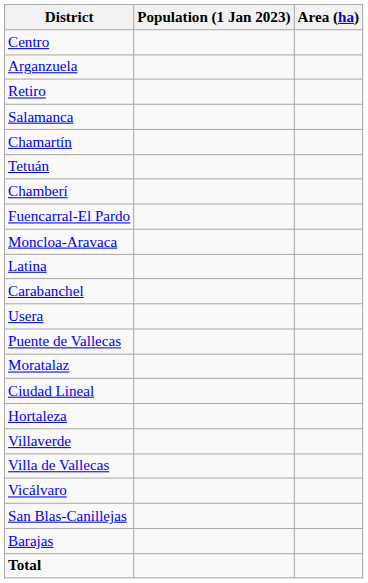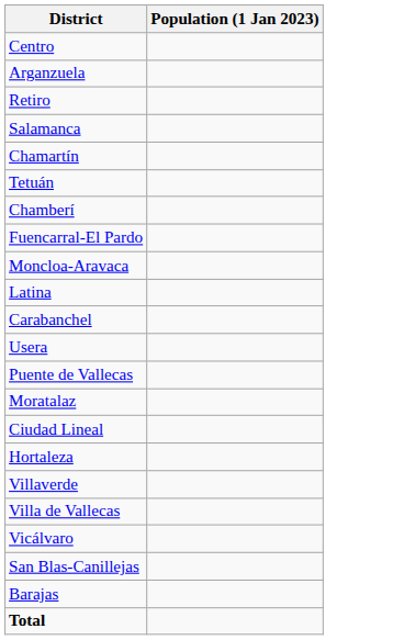 <table class="wikitable sortable floatright" style="font-size:90%;">
 <tr>
 <th>District</th>
 <th>Population (1 Jan 2023)</th>
-<th>Area (<a href='#'>ha</a>)</th>
 </tr>
 <tr>
 <td><a href='#'>Centro</a></td>
 <td align=right></td>
-<td align = "right"></td>
 </tr>
 <tr>
 <td><a href='#'>Arganzuela</a></td>
 <td align=right></td>
-<td align = "right"></td>
 </tr>
 <tr>
 <td><a href='#'>Retiro</a></td>
 <td align=right></td>
-<td align = "right"></td>
 </tr>
 <tr>
 <td><a href='#'>Salamanca</a></td>
 <td align=right></td>
-<td align = "right"></td>
 </tr>
 <tr>
 <td><a href='#'>Chamartín</a></td>
 <td align=right></td>
-<td align = "right"></td>
 </tr>
 <tr>
 <td><a href='#'>Tetuán</a></td>
 <td align=right></td>
-<td align = "right"></td>
 </tr>
 <tr>
 <td><a href='#'>Chamberí</a></td>
 <td align=right></td>
-<td align = "right"></td>
 </tr>
 <tr>
 <td><a href='#'>Fuencarral-El Pardo</a></td>
 <td align=right></td>
-<td align = "right"></td>
 </tr>
 <tr>
 <td><a href='#'>Moncloa-Aravaca</a></td>
 <td align=right></td>
-<td align = "right"></td>
 </tr>
 <tr>
 <td><a href='#'>Latina</a></td>
 <td align=right></td>
-<td align = "right"></td>
 </tr>
 <tr>
 <td><a href='#'>Carabanchel</a></td>
 <td align=right></td>
-<td align = "right"></td>
 </tr>
 <tr>
 <td><a href='#'>Usera</a></td>
 <td align=right></td>
-<td align = "right"></td>
 </tr>
 <tr>
 <td><a href='#'>Puente de Vallecas</a></td>
 <td align=right></td>
-<td align = "right"></td>
 </tr>
 <tr>
 <td><a href='#'>Moratalaz</a></td>
 <td align=right></td>
-<td align = "right"></td>
 </tr>
 <tr>
 <td><a href='#'>Ciudad Lineal</a></td>
 <td align=right></td>
-<td align = "right"></td>
 </tr>
 <tr>
 <td><a href='#'>Hortaleza</a></td>
 <td align=right></td>
-<td align = "right"></td>
 </tr>
 <tr>
 <td><a href='#'>Villaverde</a></td>
 <td align=right></td>
-<td align = "right"></td>
 </tr>
 <tr>
 <td><a href='#'>Villa de Vallecas</a></td>
 <td align=right></td>
-<td align = "right"></td>
 </tr>
 <tr>
 <td><a href='#'>Vicálvaro</a></td>
 <td align=right></td>
-<td align = "right"></td>
 </tr>
 <tr>
 <td><a href='#'>San Blas-Canillejas</a></td>
 <td align=right></td>
-<td align = "right"></td>
 </tr>
 <tr>
 <td><a href='#'>Barajas</a></td>
 <td align=right></td>
-<td align = "right"></td>
 </tr>
 <tr>
 <td><strong>Total</strong></td>
 <td align=right></td>
-<td align = "right"></td>
 </tr>
 </table>
